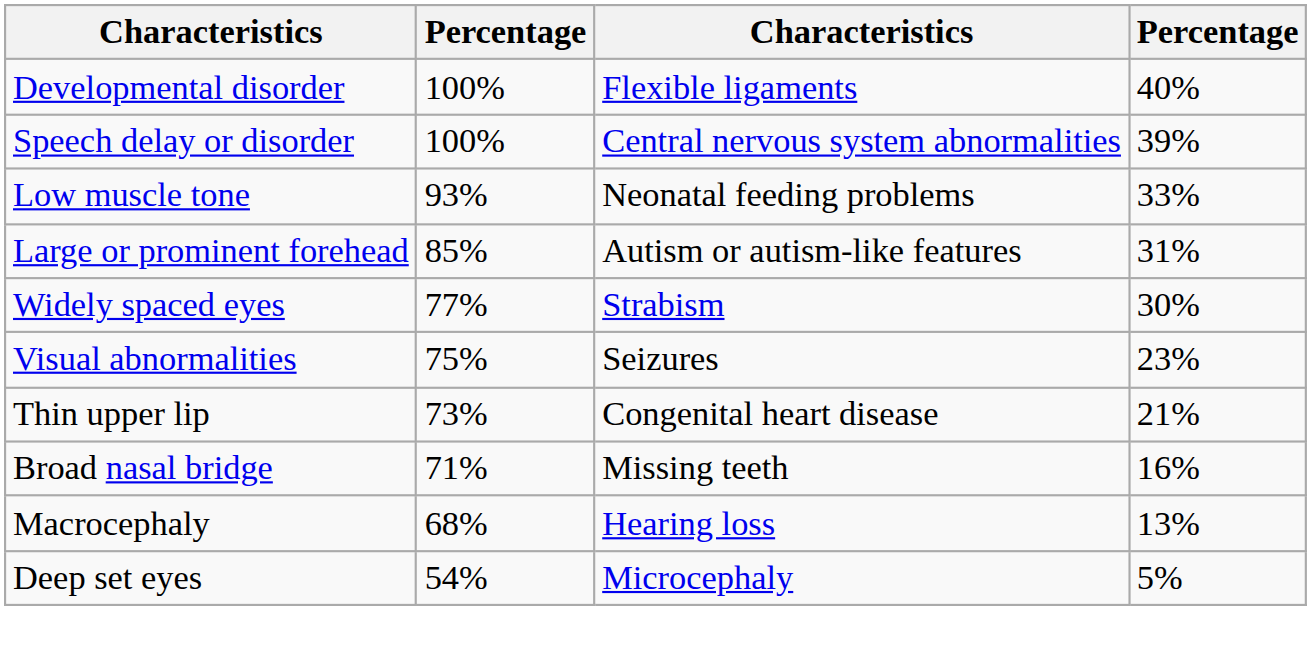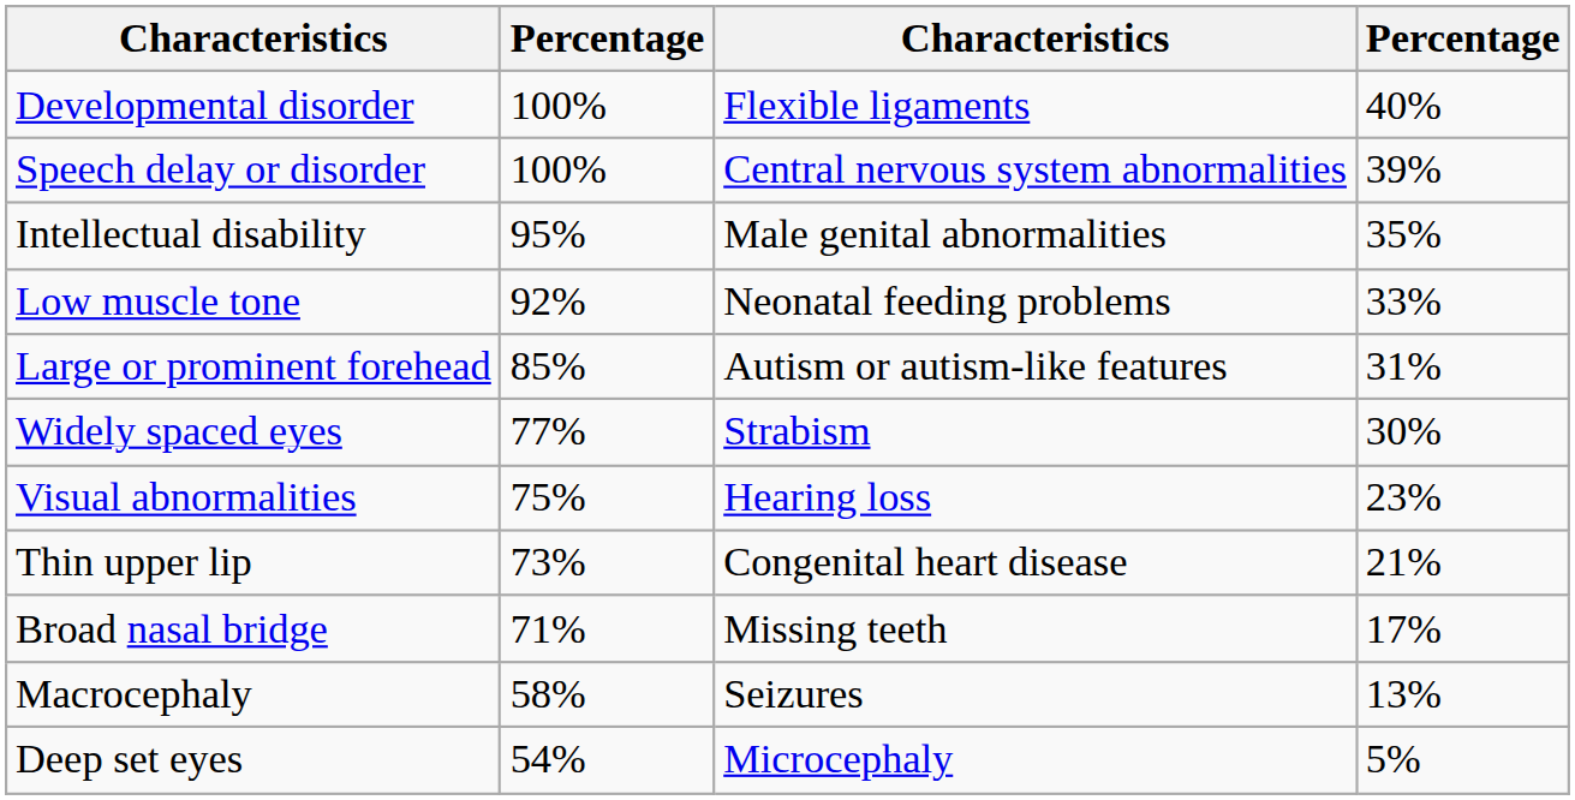 <table class="wikitable">
 <tr>
 <th>Characteristics</th>
 <th>Percentage</th>
 <th>Characteristics</th>
 <th>Percentage</th>
 </tr>
 <tr>
 <td><a href='#'>Developmental disorder</a></td>
 <td>100%</td>
 <td><a href='#'>Flexible ligaments</a></td>
 <td>40%</td>
 </tr>
 <tr>
 <td><a href='#'>Speech delay or disorder</a></td>
 <td>100%</td>
 <td><a href='#'>Central nervous system abnormalities</a></td>
 <td>39%</td>
 </tr>
 <tr>
+<td>Intellectual disability</td>
+<td>95%</td>
+<td>Male genital abnormalities</td>
+<td>35%</td>
+</tr>
+<tr>
 <td><a href='#'>Low muscle tone</a></td>
-<td>93%</td>
+<td>92%</td>
 <td>Neonatal feeding problems</td>
 <td>33%</td>
 </tr>
 <tr>
 <td><a href='#'>Large or prominent forehead</a></td>
 <td>85%</td>
 <td>Autism or autism-like features</td>
 <td>31%</td>
 </tr>
 <tr>
 <td><a href='#'>Widely spaced eyes</a></td>
 <td>77%</td>
 <td><a href='#'>Strabism</a></td>
 <td>30%</td>
 </tr>
 <tr>
 <td><a href='#'>Visual abnormalities</a></td>
 <td>75%</td>
-<td>Seizures</td>
+<td><a href='#'>Hearing loss</a></td>
 <td>23%</td>
 </tr>
 <tr>
 <td>Thin upper lip</td>
 <td>73%</td>
 <td>Congenital heart disease</td>
 <td>21%</td>
 </tr>
 <tr>
 <td>Broad <a href='#'>nasal bridge</a></td>
 <td>71%</td>
 <td>Missing teeth</td>
-<td>16%</td>
+<td>17%</td>
 </tr>
 <tr>
 <td>Macrocephaly</td>
-<td>68%</td>
-<td><a href='#'>Hearing loss</a></td>
+<td>58%</td>
+<td>Seizures</td>
 <td>13%</td>
 </tr>
 <tr>
 <td>Deep set eyes</td>
 <td>54%</td>
 <td><a href='#'>Microcephaly</a></td>
 <td>5%</td>
 </tr>
 </table>
